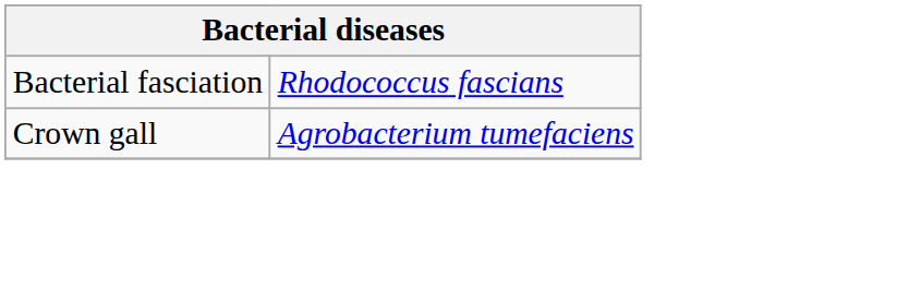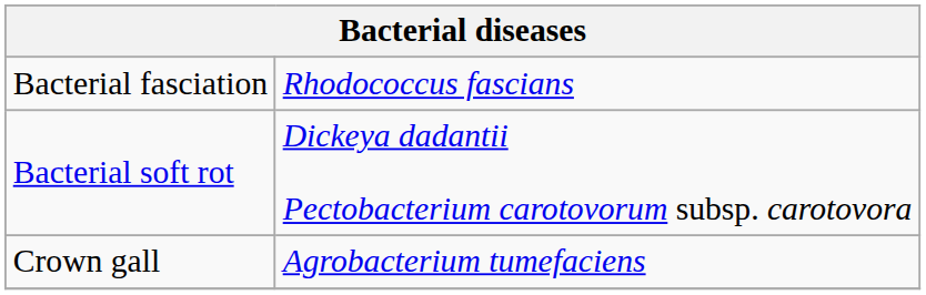 <table class="wikitable" style="clear">
 <tr>
 <th colspan=2><strong>Bacterial diseases</strong><br></th>
 </tr>
 <tr>
 <td>Bacterial fasciation</td>
 <td><em><a href='#'>Rhodococcus fascians</a></em></td>
 </tr>
 <tr>
+<td><a href='#'>Bacterial soft rot</a></td>
+<td><em><a href='#'>Dickeya dadantii</a></em><br><br><em><a href='#'>Pectobacterium carotovorum</a></em> subsp. <em>carotovora</em></td>
+</tr>
+<tr>
 <td>Crown gall</td>
 <td><em><a href='#'>Agrobacterium tumefaciens</a></em></td>
 </tr>
 <tr>
 </tr>
 </table>
